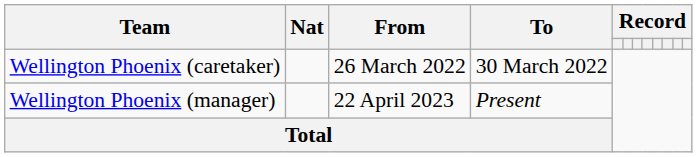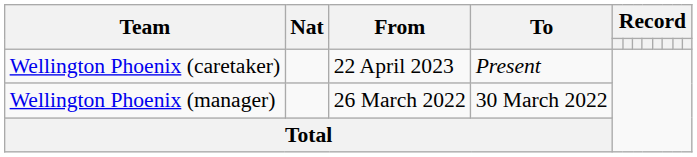 <table class="wikitable" style="text-align: center">
 <tr>
 <th rowspan="2">Team</th>
 <th rowspan="2">Nat</th>
 <th rowspan="2">From</th>
 <th rowspan="2">To</th>
 <th colspan="8">Record</th>
 </tr>
 <tr>
 <th></th>
 <th></th>
 <th></th>
 <th></th>
 <th></th>
 <th></th>
 <th></th>
 <th></th>
 </tr>
 <tr>
 <td align=left><a href='#'>Wellington Phoenix</a> (caretaker)</td>
 <td></td>
-<td align=left>26 March 2022</td>
-<td align=left>30 March 2022<br></td>
+<td align=left>22 April 2023</td>
+<td align=left><em>Present</em><br></td>
 </tr>
 <tr>
 <td align=left><a href='#'>Wellington Phoenix</a> (manager)</td>
 <td></td>
-<td align=left>22 April 2023</td>
-<td align=left><em>Present</em><br></td>
+<td align=left>26 March 2022</td>
+<td align=left>30 March 2022<br></td>
 </tr>
 <tr>
 <th colspan="4">Total<br></th>
 </tr>
 </table>
